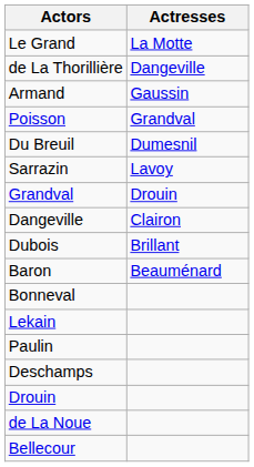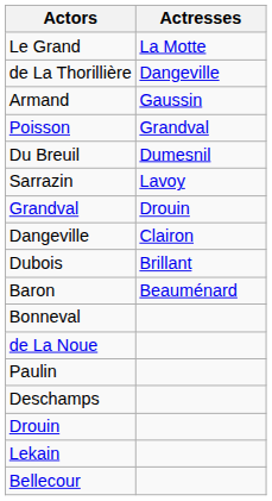 <table class="wikitable centre">
 <tr>
 <th width="50%" align="center">Actors</th>
 <th width="50%" align="center">Actresses</th>
 </tr>
 <tr>
 <td>Le Grand</td>
 <td><a href='#'> La Motte</a></td>
 </tr>
 <tr>
 <td>de La Thorillière</td>
 <td><a href='#'>Dangeville</a></td>
 </tr>
 <tr>
 <td>Armand</td>
 <td><a href='#'>Gaussin</a></td>
 </tr>
 <tr>
 <td><a href='#'>Poisson</a></td>
 <td><a href='#'>Grandval</a></td>
 </tr>
 <tr>
 <td>Du Breuil</td>
 <td><a href='#'>Dumesnil</a></td>
 </tr>
 <tr>
 <td>Sarrazin</td>
 <td><a href='#'>Lavoy</a></td>
 </tr>
 <tr>
 <td><a href='#'>Grandval</a></td>
 <td><a href='#'> Drouin</a></td>
 </tr>
 <tr>
 <td>Dangeville</td>
 <td><a href='#'>Clairon</a></td>
 </tr>
 <tr>
 <td>Dubois</td>
 <td><a href='#'>Brillant</a></td>
 </tr>
 <tr>
 <td>Baron</td>
 <td><a href='#'>Beauménard</a></td>
 </tr>
 <tr>
 <td>Bonneval</td>
 <td></td>
 </tr>
 <tr>
-<td><a href='#'>Lekain</a></td>
+<td><a href='#'>de La Noue</a></td>
 <td></td>
 </tr>
 <tr>
 <td>Paulin</td>
 <td></td>
 </tr>
 <tr>
 <td>Deschamps</td>
 <td></td>
 </tr>
 <tr>
 <td><a href='#'>Drouin</a></td>
 <td></td>
 </tr>
 <tr>
-<td><a href='#'>de La Noue</a></td>
+<td><a href='#'>Lekain</a></td>
 <td></td>
 </tr>
 <tr>
 <td><a href='#'>Bellecour</a></td>
 <td></td>
 </tr>
 </table>
